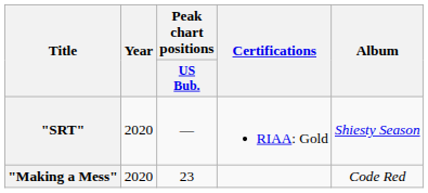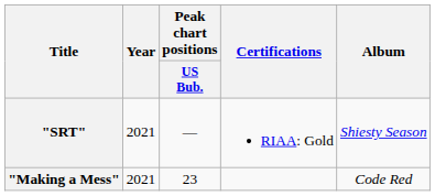 <table class="wikitable plainrowheaders" style="text-align:center;">
 <tr>
 <th rowspan="2">Title</th>
 <th rowspan="2">Year</th>
 <th>Peak chart positions</th>
 <th rowspan="2"><a href='#'>Certifications</a></th>
 <th rowspan="2">Album</th>
 </tr>
 <tr>
 <th scope="col" style="width:3.5em;font-size:90%;"><a href='#'>US<br>Bub.</a><br></th>
 </tr>
 <tr>
 <th scope="row">"SRT"<br></th>
-<td>2020</td>
+<td>2021</td>
 <td>—</td>
 <td><br><ul><li><a href='#'>RIAA</a>: Gold</li></ul></td>
 <td><em><a href='#'>Shiesty Season</a></em></td>
 </tr>
 <tr>
 <th scope="row">"Making a Mess"<br></th>
-<td>2020</td>
+<td>2021</td>
 <td>23</td>
 <td></td>
 <td><em>Code Red</em></td>
 </tr>
 </table>
